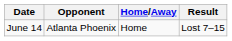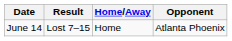 <table class="wikitable">
 <tr>
 <th>Date</th>
+<th>Result</th>
+<th><a href='#'>Home</a>/<a href='#'>Away</a></th>
 <th>Opponent</th>
-<th><a href='#'>Home</a>/<a href='#'>Away</a></th>
-<th>Result</th>
 </tr>
 <tr>
 <td>June 14</td>
+<td>Lost 7–15</td>
+<td>Home</td>
 <td>Atlanta Phoenix</td>
-<td>Home</td>
-<td>Lost 7–15</td>
 </tr>
 </table>
